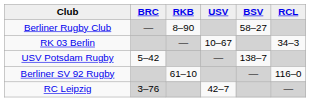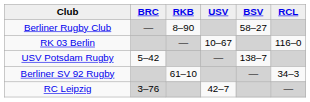 <table class="wikitable" style="text-align: center;">
 <tr>
 <th style="background:#efefef; width:200px;">Club</th>
 <th style="background:#efefef; width:50px;"><a href='#'>BRC</a></th>
 <th style="background:#efefef; width:50px;"><a href='#'>RKB</a></th>
 <th style="background:#efefef; width:50px;"><a href='#'>USV</a></th>
 <th style="background:#efefef; width:50px;"><a href='#'>BSV</a></th>
 <th style="background:#efefef; width:50px;"><a href='#'>RCL</a></th>
 </tr>
 <tr align=center>
 <td><a href='#'>Berliner Rugby Club</a></td>
 <td bgcolor=#D3D3D3>—</td>
 <td>8–90</td>
 <td bgcolor=#D3D3D3></td>
 <td>58–27</td>
 <td bgcolor=#D3D3D3></td>
 </tr>
 <tr align=center>
 <td><a href='#'>RK 03 Berlin</a></td>
 <td bgcolor=#D3D3D3></td>
 <td bgcolor=#D3D3D3>—</td>
 <td>10–67</td>
 <td bgcolor=#D3D3D3></td>
-<td>34–3</td>
+<td>116–0</td>
 </tr>
 <tr align=center>
 <td><a href='#'>USV Potsdam Rugby</a></td>
 <td>5–42</td>
 <td bgcolor=#D3D3D3></td>
 <td bgcolor=#D3D3D3>—</td>
 <td>138–7</td>
 <td bgcolor=#D3D3D3></td>
 </tr>
 <tr align=center>
 <td><a href='#'>Berliner SV 92 Rugby</a></td>
 <td bgcolor=#D3D3D3></td>
 <td>61–10</td>
 <td bgcolor=#D3D3D3></td>
 <td bgcolor=#D3D3D3>—</td>
-<td>116–0</td>
+<td>34–3</td>
 </tr>
 <tr align=center>
 <td><a href='#'>RC Leipzig</a></td>
 <td style="background: lightgrey;">3–76</td>
 <td bgcolor=#D3D3D3></td>
 <td>42–7</td>
 <td bgcolor=#D3D3D3></td>
 <td bgcolor=#D3D3D3>—</td>
 </tr>
 </table>
